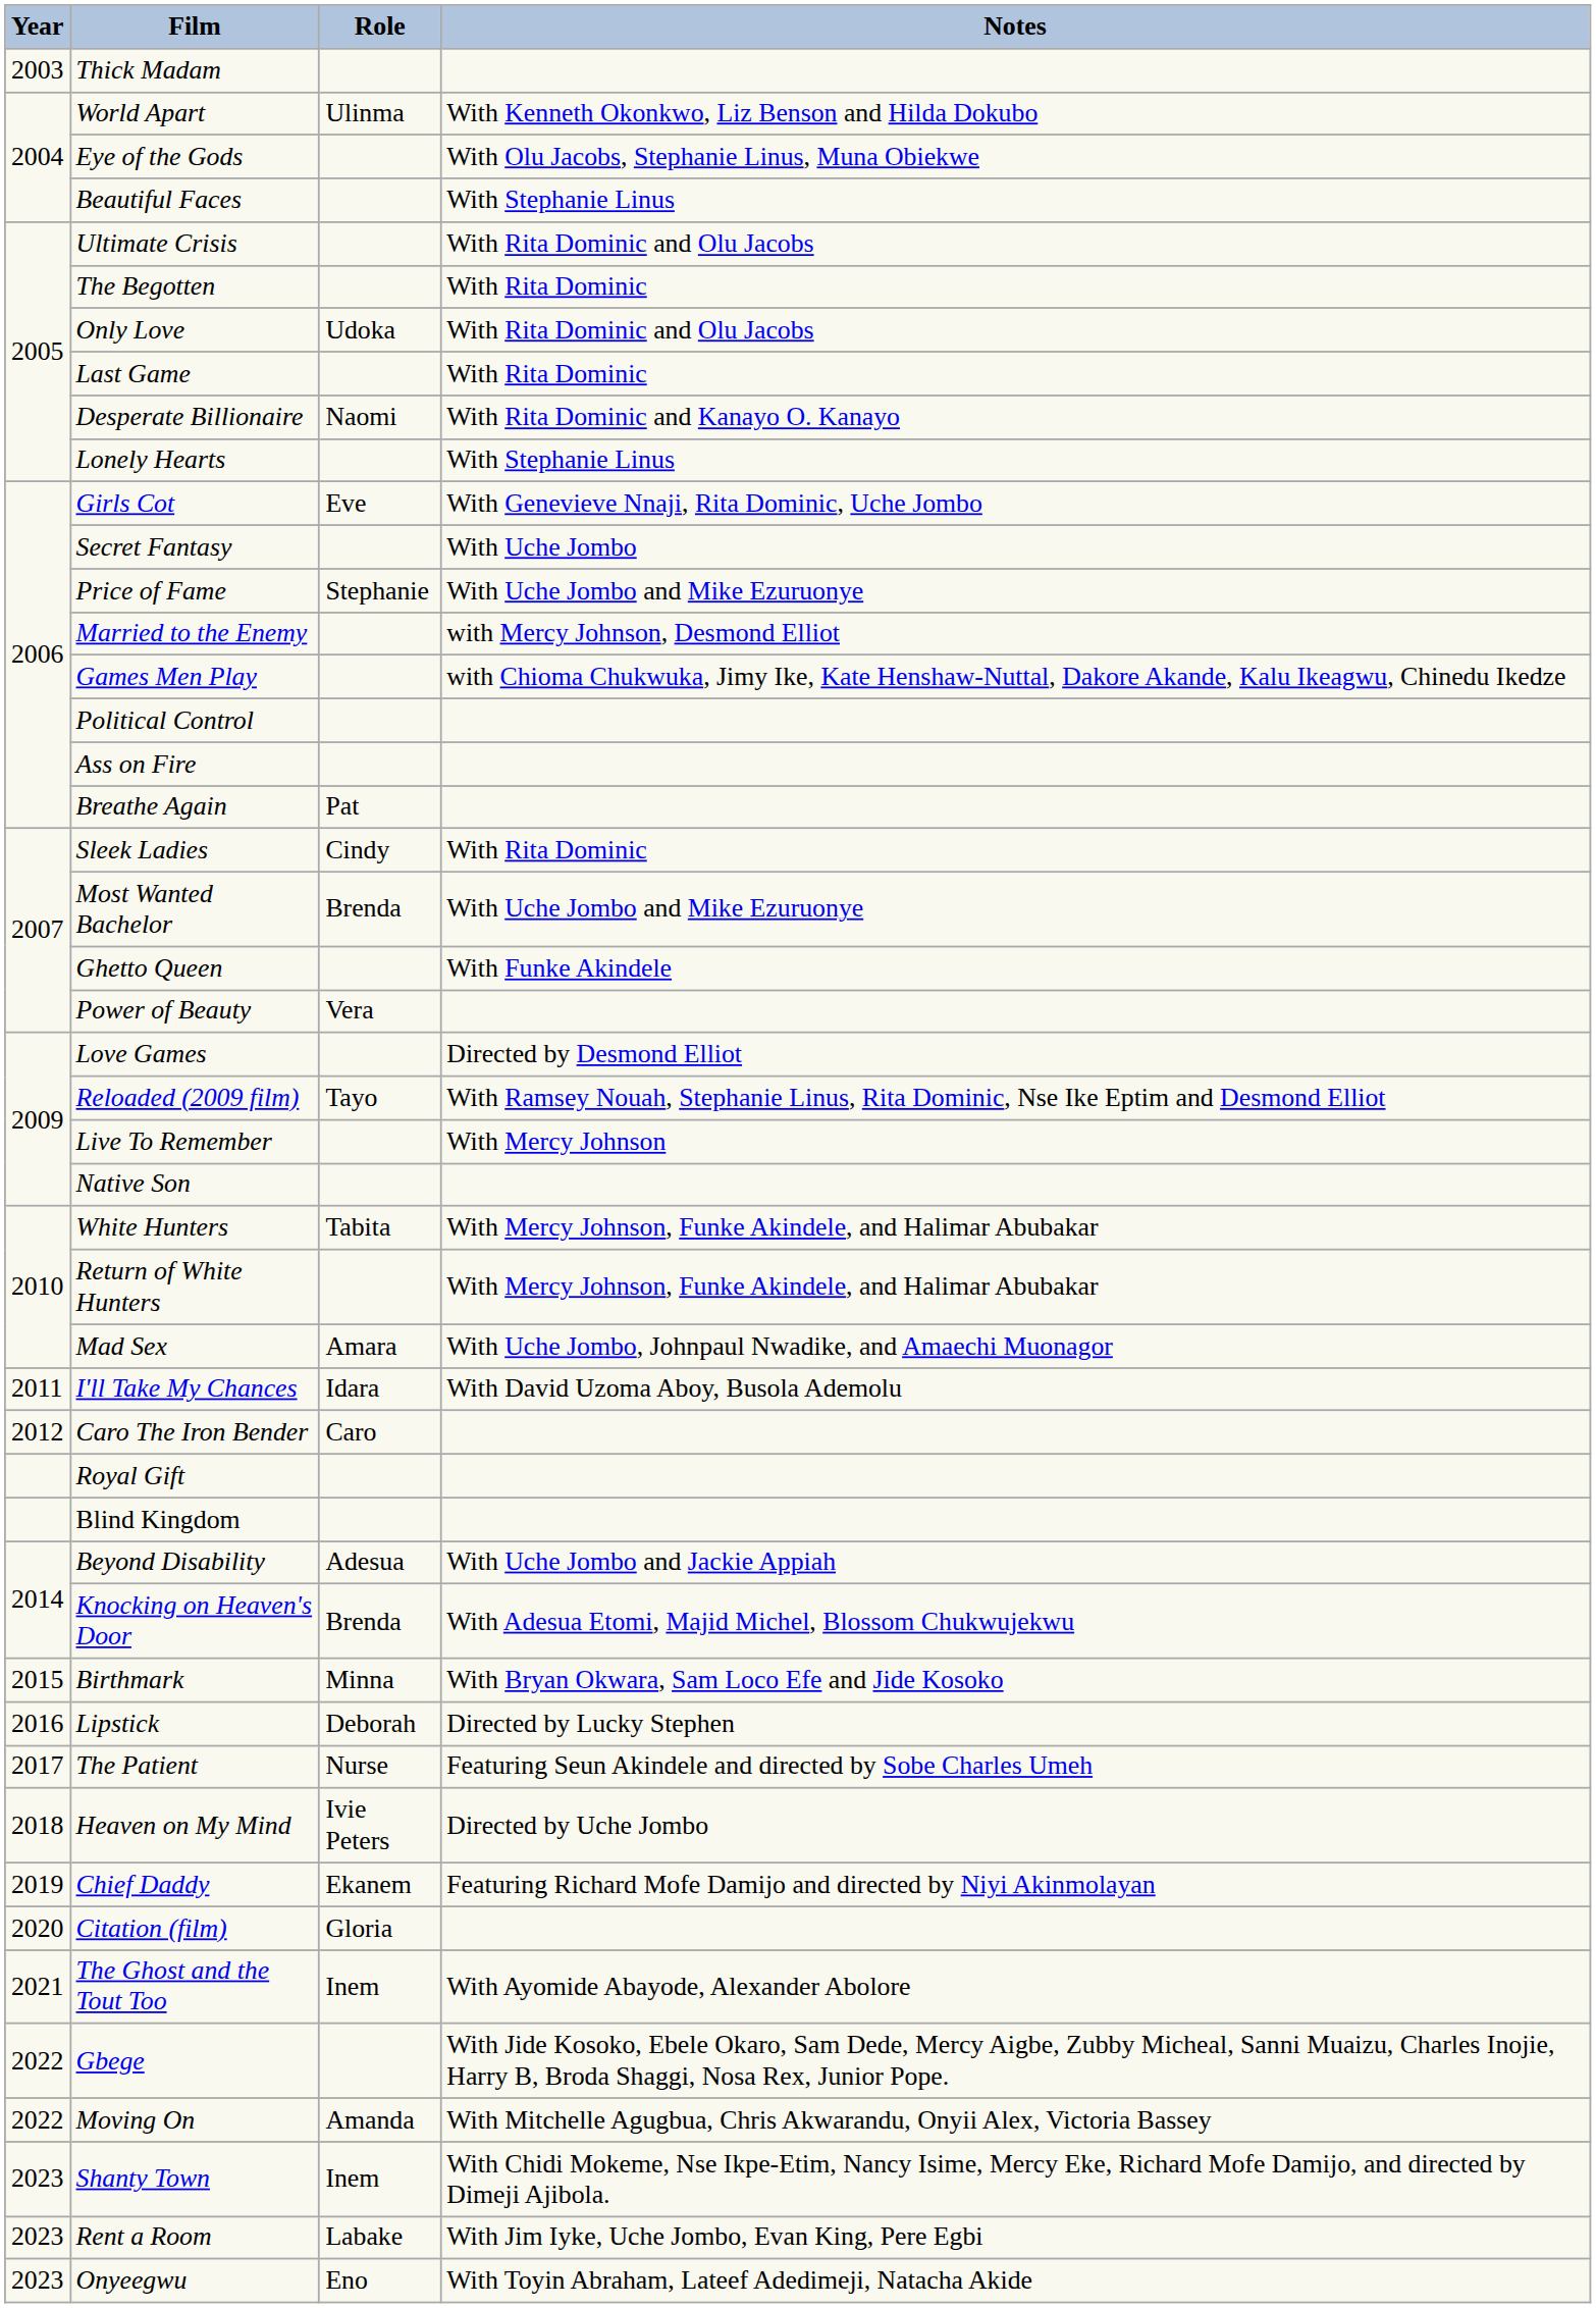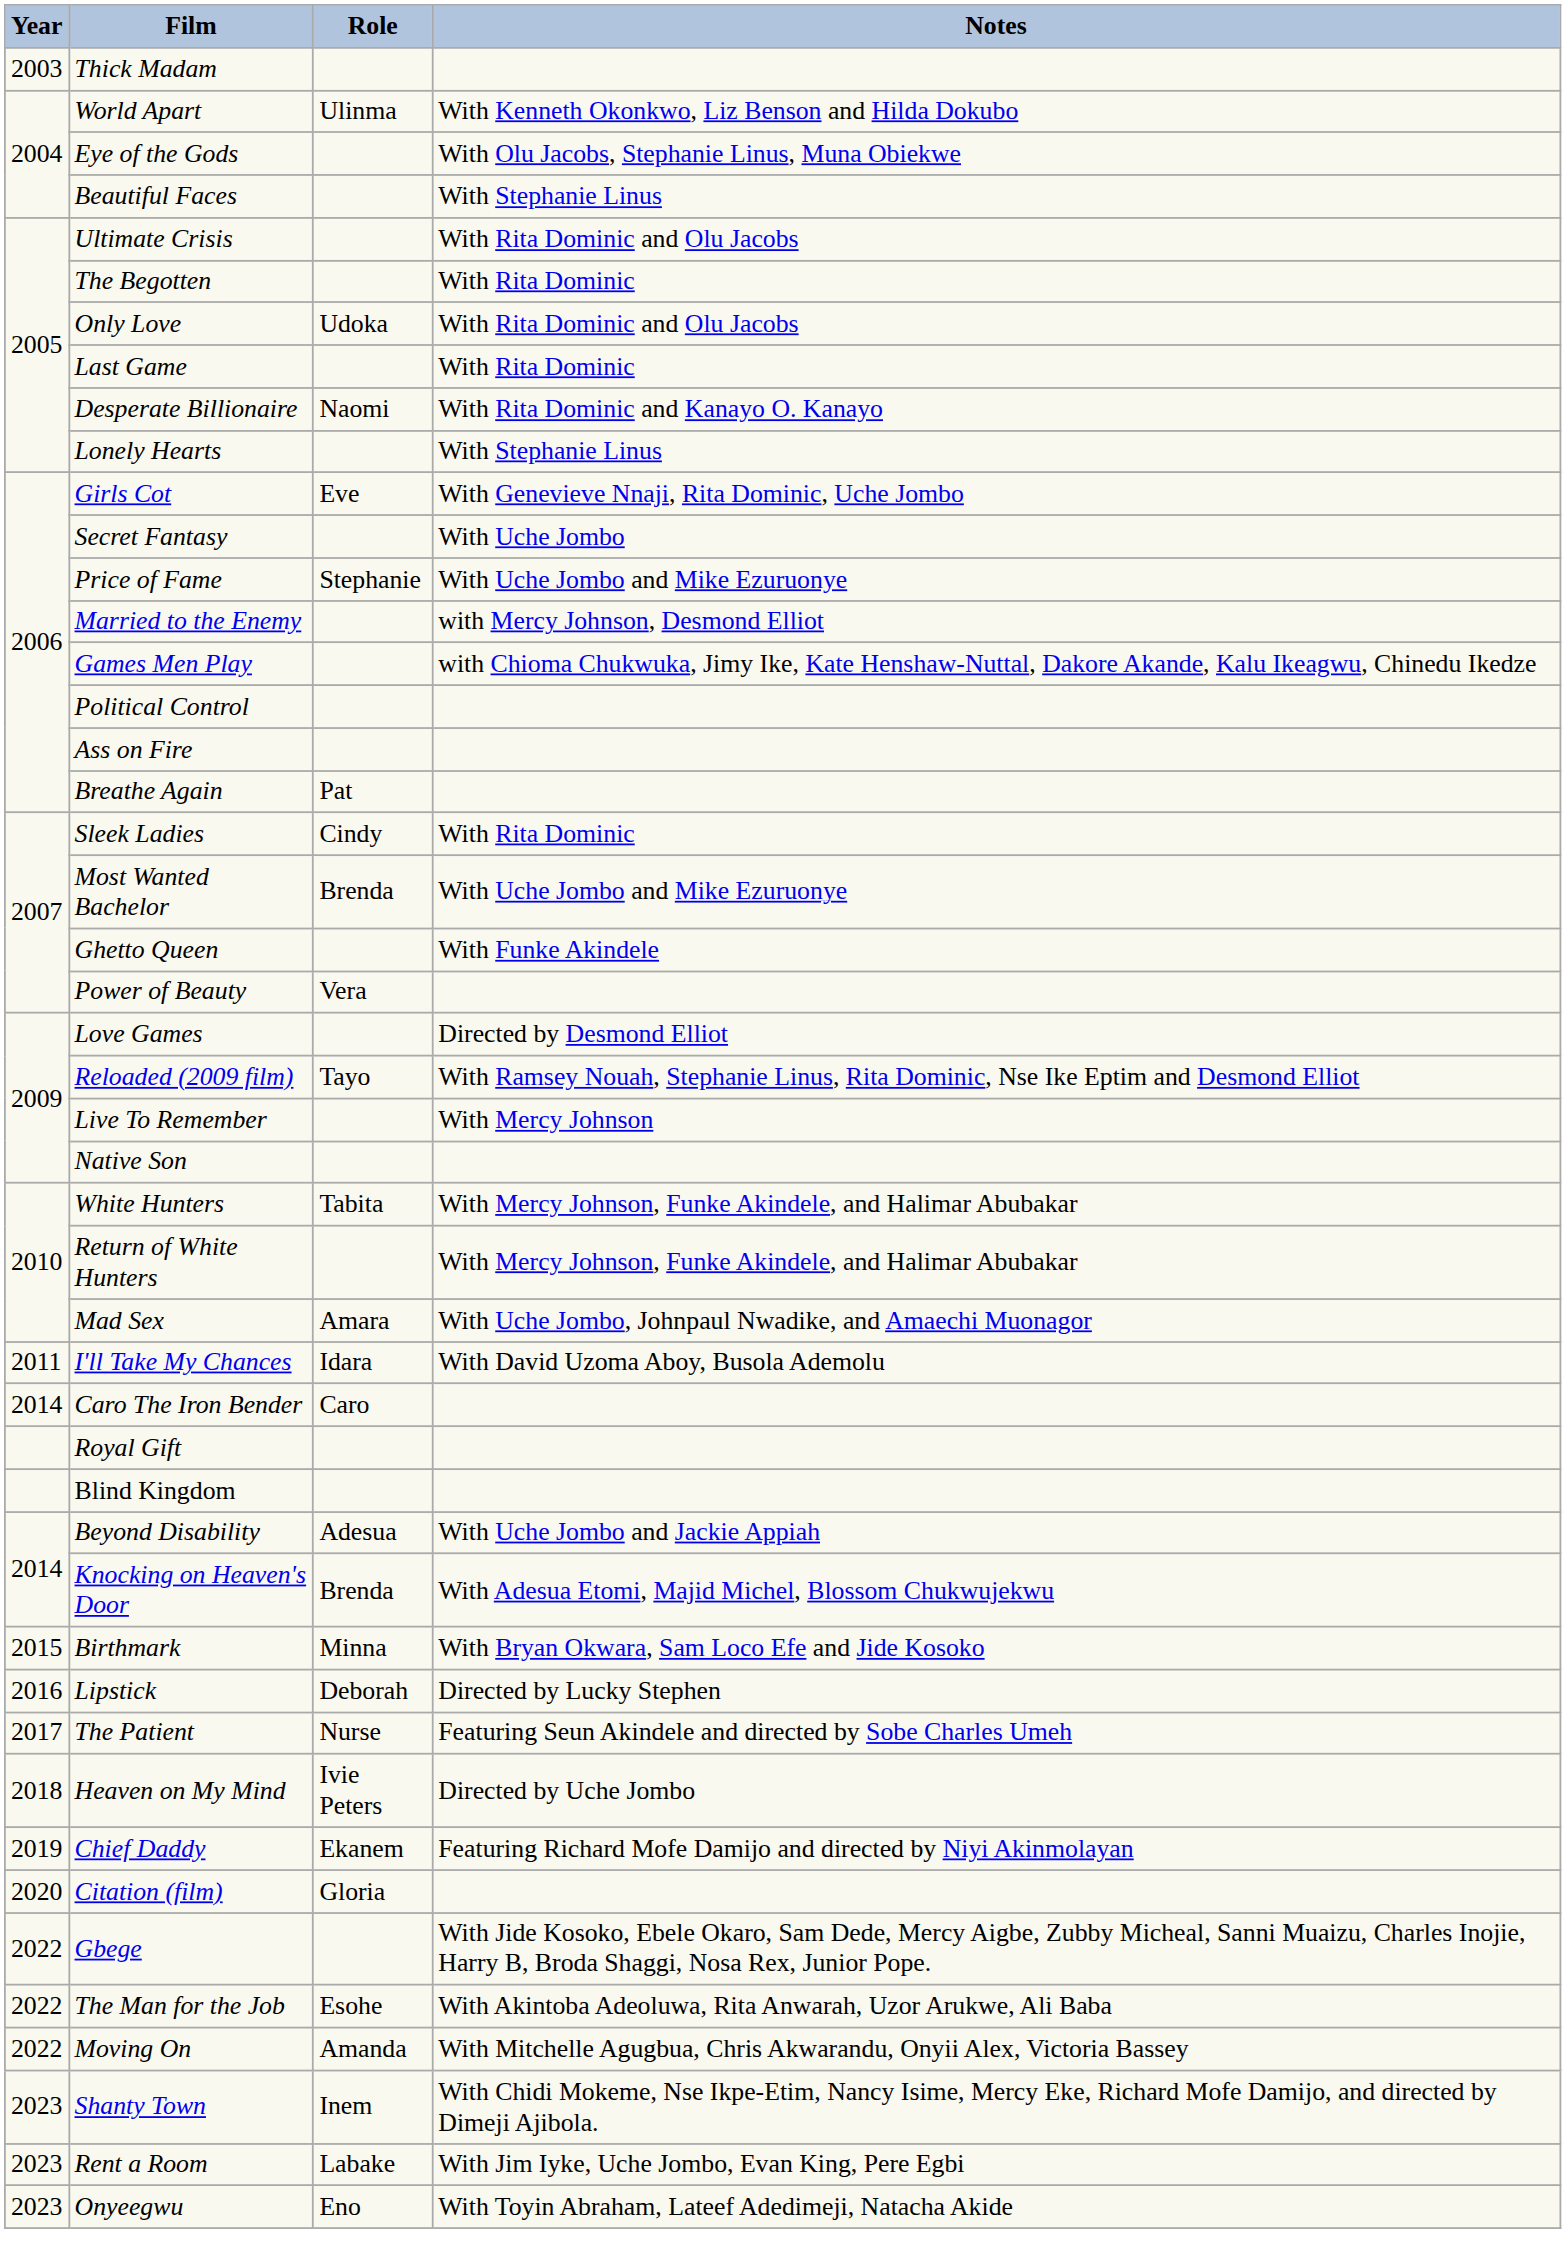 <table class="wikitable" style="font-size:90%; background: #f9f9f0">
 <tr style="text-align:center;">
 <th style="background:#B0C4DE;">Year</th>
 <th style="background:#B0C4DE;">Film</th>
 <th style="background:#B0C4DE;">Role</th>
 <th style="background:#B0C4DE;">Notes</th>
 </tr>
 <tr>
 <td>2003</td>
 <td><em>Thick Madam</em></td>
 <td></td>
 <td></td>
 </tr>
 <tr>
 <td rowspan=3>2004</td>
 <td><em>World Apart</em></td>
 <td>Ulinma</td>
 <td>With <a href='#'>Kenneth Okonkwo</a>, <a href='#'>Liz Benson</a> and <a href='#'>Hilda Dokubo</a></td>
 </tr>
 <tr>
 <td><em>Eye of the Gods</em></td>
 <td></td>
 <td>With <a href='#'>Olu Jacobs</a>, <a href='#'>Stephanie Linus</a>, <a href='#'>Muna Obiekwe</a></td>
 </tr>
 <tr>
 <td><em>Beautiful Faces</em></td>
 <td></td>
 <td>With <a href='#'>Stephanie Linus</a></td>
 </tr>
 <tr>
 <td rowspan=6>2005</td>
 <td><em>Ultimate Crisis</em></td>
 <td></td>
 <td>With <a href='#'>Rita Dominic</a> and <a href='#'>Olu Jacobs</a></td>
 </tr>
 <tr>
 <td><em>The Begotten</em></td>
 <td></td>
 <td>With <a href='#'>Rita Dominic</a></td>
 </tr>
 <tr>
 <td><em>Only Love</em></td>
 <td>Udoka</td>
 <td>With <a href='#'>Rita Dominic</a> and <a href='#'>Olu Jacobs</a></td>
 </tr>
 <tr>
 <td><em>Last Game</em></td>
 <td></td>
 <td>With <a href='#'>Rita Dominic</a></td>
 </tr>
 <tr>
 <td><em>Desperate Billionaire</em></td>
 <td>Naomi</td>
 <td>With <a href='#'>Rita Dominic</a> and <a href='#'>Kanayo O. Kanayo</a></td>
 </tr>
 <tr>
 <td><em>Lonely Hearts</em></td>
 <td></td>
 <td>With <a href='#'>Stephanie Linus</a></td>
 </tr>
 <tr>
 <td rowspan="8">2006</td>
 <td><a href='#'><em>Girls Cot</em></a></td>
 <td>Eve</td>
 <td>With <a href='#'>Genevieve Nnaji</a>, <a href='#'>Rita Dominic</a>, <a href='#'>Uche Jombo</a></td>
 </tr>
 <tr>
 <td><em>Secret Fantasy</em></td>
 <td></td>
 <td>With <a href='#'>Uche Jombo</a></td>
 </tr>
 <tr>
 <td><em>Price of Fame</em></td>
 <td>Stephanie</td>
 <td>With <a href='#'>Uche Jombo</a> and <a href='#'>Mike Ezuruonye</a></td>
 </tr>
 <tr>
 <td><a href='#'><em>Married to the Enemy</em></a></td>
 <td></td>
 <td>with <a href='#'>Mercy Johnson</a>, <a href='#'>Desmond Elliot</a></td>
 </tr>
 <tr>
 <td><a href='#'><em>Games Men Play</em></a></td>
 <td></td>
 <td>with <a href='#'>Chioma Chukwuka</a>, Jimy Ike, <a href='#'>Kate Henshaw-Nuttal</a>, <a href='#'>Dakore Akande</a>, <a href='#'>Kalu Ikeagwu</a>, Chinedu Ikedze</td>
 </tr>
 <tr>
 <td><em>Political Control</em></td>
 <td></td>
 <td></td>
 </tr>
 <tr>
 <td><em>Ass on Fire</em></td>
 <td></td>
 <td></td>
 </tr>
 <tr>
 <td><em>Breathe Again</em></td>
 <td>Pat</td>
 <td></td>
 </tr>
 <tr>
 <td rowspan="4">2007</td>
 <td><em>Sleek Ladies</em></td>
 <td>Cindy</td>
 <td>With <a href='#'>Rita Dominic</a></td>
 </tr>
 <tr>
 <td><em>Most Wanted Bachelor</em></td>
 <td>Brenda</td>
 <td>With <a href='#'>Uche Jombo</a> and <a href='#'>Mike Ezuruonye</a></td>
 </tr>
 <tr>
 <td><em>Ghetto Queen</em></td>
 <td></td>
 <td>With <a href='#'>Funke Akindele</a></td>
 </tr>
 <tr>
 <td><em>Power of Beauty</em></td>
 <td>Vera</td>
 <td></td>
 </tr>
 <tr>
 <td rowspan="4">2009</td>
 <td><em>Love Games</em></td>
 <td></td>
 <td>Directed by <a href='#'>Desmond Elliot</a></td>
 </tr>
 <tr>
 <td><a href='#'><em>Reloaded (2009 film)</em></a></td>
 <td>Tayo</td>
 <td>With <a href='#'>Ramsey Nouah</a>, <a href='#'>Stephanie Linus</a>, <a href='#'>Rita Dominic</a>, Nse Ike Eptim and <a href='#'>Desmond Elliot</a></td>
 </tr>
 <tr>
 <td><em>Live To Remember</em></td>
 <td></td>
 <td>With <a href='#'>Mercy Johnson</a></td>
 </tr>
 <tr>
 <td><em>Native Son</em></td>
 <td></td>
 <td></td>
 </tr>
 <tr>
 <td rowspan="3">2010</td>
 <td><em>White Hunters</em></td>
 <td>Tabita</td>
 <td>With <a href='#'>Mercy Johnson</a>, <a href='#'>Funke Akindele</a>, and Halimar Abubakar</td>
 </tr>
 <tr>
 <td><em>Return of White Hunters</em></td>
 <td></td>
 <td>With <a href='#'>Mercy Johnson</a>, <a href='#'>Funke Akindele</a>, and Halimar Abubakar</td>
 </tr>
 <tr>
 <td><em>Mad Sex</em></td>
 <td>Amara</td>
 <td>With <a href='#'>Uche Jombo</a>, Johnpaul Nwadike, and <a href='#'>Amaechi Muonagor</a></td>
 </tr>
 <tr>
 <td>2011</td>
 <td><a href='#'><em>I'll Take My Chances</em></a></td>
 <td>Idara</td>
 <td>With David Uzoma Aboy, Busola Ademolu</td>
 </tr>
 <tr>
-<td>2012</td>
+<td>2014</td>
 <td><em>Caro The Iron Bender</em></td>
 <td>Caro</td>
 <td></td>
 </tr>
 <tr>
 <td></td>
 <td><em>Royal Gift<strong></td>
 <td></td>
 <td></td>
 </tr>
 <tr>
 <td></td>
 <td></em>Blind Kingdom</strong></td>
 <td></td>
 <td></td>
 </tr>
 <tr>
 <td rowspan="2">2014</td>
 <td><em>Beyond Disability</em></td>
 <td>Adesua</td>
 <td>With <a href='#'>Uche Jombo</a> and <a href='#'>Jackie Appiah</a></td>
 </tr>
 <tr>
 <td><a href='#'><em>Knocking on Heaven's Door</em></a></td>
 <td>Brenda</td>
 <td>With <a href='#'>Adesua Etomi</a>, <a href='#'>Majid Michel</a>, <a href='#'>Blossom Chukwujekwu</a></td>
 </tr>
 <tr>
 <td>2015</td>
 <td><em>Birthmark</em></td>
 <td>Minna</td>
 <td>With <a href='#'>Bryan Okwara</a>, <a href='#'>Sam Loco Efe</a> and <a href='#'>Jide Kosoko</a></td>
 </tr>
 <tr>
 <td>2016</td>
 <td><em>Lipstick</em></td>
 <td>Deborah</td>
 <td>Directed by Lucky Stephen</td>
 </tr>
 <tr>
 <td>2017</td>
 <td><em>The Patient</em></td>
 <td>Nurse</td>
 <td>Featuring Seun Akindele and directed by <a href='#'>Sobe Charles Umeh</a></td>
 </tr>
 <tr>
 <td>2018</td>
 <td><em>Heaven on My Mind</em></td>
 <td>Ivie Peters</td>
 <td>Directed by Uche Jombo</td>
 </tr>
 <tr>
 <td>2019</td>
 <td><a href='#'><em>Chief Daddy</em></a></td>
 <td>Ekanem</td>
 <td>Featuring Richard Mofe Damijo and directed by <a href='#'>Niyi Akinmolayan</a></td>
 </tr>
 <tr>
 <td>2020</td>
 <td><a href='#'><em>Citation (film)</em></a></td>
 <td>Gloria</td>
 <td></td>
 </tr>
 <tr>
-<td>2021</td>
-<td><a href='#'><em>The Ghost and the Tout Too</em></a></td>
-<td>Inem</td>
-<td>With Ayomide Abayode, Alexander Abolore</td>
-</tr>
-<tr>
 <td>2022</td>
 <td><em><a href='#'>Gbege</a></em></td>
 <td></td>
 <td>With Jide Kosoko, Ebele Okaro, Sam Dede, Mercy Aigbe, Zubby Micheal, Sanni Muaizu, Charles Inojie, Harry B, Broda Shaggi, Nosa Rex, Junior Pope.</td>
+</tr>
+<tr>
+<td>2022</td>
+<td><em>The Man for the Job</em></td>
+<td>Esohe</td>
+<td>With Akintoba Adeoluwa, Rita Anwarah, Uzor Arukwe, Ali Baba</td>
 </tr>
 <tr>
 <td>2022</td>
 <td><em>Moving On</em></td>
 <td>Amanda</td>
 <td>With Mitchelle Agugbua, Chris Akwarandu, Onyii Alex, Victoria Bassey</td>
 </tr>
 <tr>
 <td>2023</td>
 <td><a href='#'><em>Shanty Town</em></a></td>
 <td>Inem</td>
 <td>With Chidi Mokeme, Nse Ikpe-Etim, Nancy Isime, Mercy Eke, Richard Mofe Damijo, and directed by Dimeji Ajibola.</td>
 </tr>
 <tr>
 <td>2023</td>
 <td><em>Rent a Room</em></td>
 <td>Labake</td>
 <td>With Jim Iyke, Uche Jombo, Evan King, Pere Egbi</td>
 </tr>
 <tr>
 <td>2023</td>
 <td><em>Onyeegwu</em></td>
 <td>Eno</td>
 <td>With Toyin Abraham, Lateef Adedimeji, Natacha Akide</td>
 </tr>
 </table>
